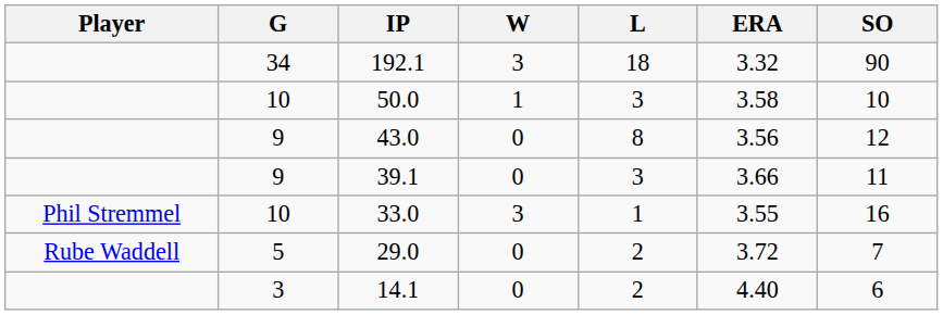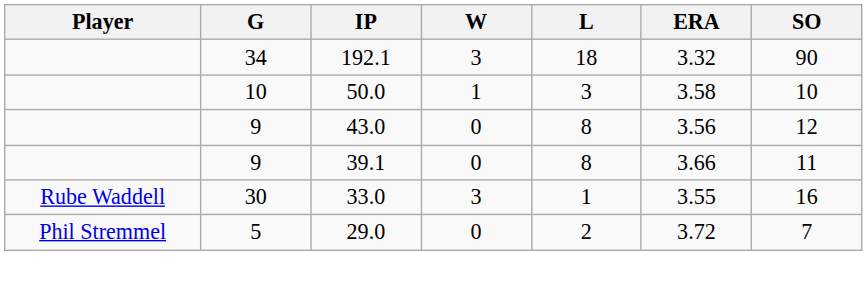 <table class="wikitable sortable">
 <tr>
 <th bgcolor="#DDDDFF" width="16%">Player</th>
 <th bgcolor="#DDDDFF" width="9%">G</th>
 <th bgcolor="#DDDDFF" width="9%">IP</th>
 <th bgcolor="#DDDDFF" width="9%">W</th>
 <th bgcolor="#DDDDFF" width="9%">L</th>
 <th bgcolor="#DDDDFF" width="9%">ERA</th>
 <th bgcolor="#DDDDFF" width="9%">SO</th>
 </tr>
 <tr align="center">
 <td></td>
 <td>34</td>
 <td>192.1</td>
 <td>3</td>
 <td>18</td>
 <td>3.32</td>
 <td>90</td>
 </tr>
 <tr align="center">
 <td></td>
 <td>10</td>
 <td>50.0</td>
 <td>1</td>
 <td>3</td>
 <td>3.58</td>
 <td>10</td>
 </tr>
 <tr align="center">
 <td></td>
 <td>9</td>
 <td>43.0</td>
 <td>0</td>
 <td>8</td>
 <td>3.56</td>
 <td>12</td>
 </tr>
 <tr align="center">
 <td></td>
 <td>9</td>
 <td>39.1</td>
 <td>0</td>
-<td>3</td>
+<td>8</td>
 <td>3.66</td>
 <td>11</td>
 </tr>
 <tr align="center">
-<td><a href='#'>Phil Stremmel</a></td>
-<td>10</td>
+<td><a href='#'>Rube Waddell</a></td>
+<td>30</td>
 <td>33.0</td>
 <td>3</td>
 <td>1</td>
 <td>3.55</td>
 <td>16</td>
 </tr>
 <tr align=center>
-<td><a href='#'>Rube Waddell</a></td>
+<td><a href='#'>Phil Stremmel</a></td>
 <td>5</td>
 <td>29.0</td>
 <td>0</td>
 <td>2</td>
 <td>3.72</td>
 <td>7</td>
 </tr>
-<tr align=center>
-<td></td>
-<td>3</td>
-<td>14.1</td>
-<td>0</td>
-<td>2</td>
-<td>4.40</td>
-<td>6</td>
-</tr>
 </table>
